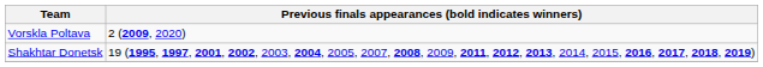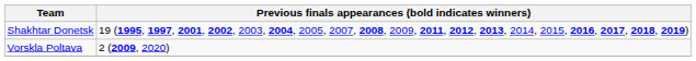 <table class="wikitable">
 <tr>
 <th>Team</th>
 <th>Previous finals appearances (bold indicates winners)</th>
 </tr>
 <tr>
+<td><a href='#'>Shakhtar Donetsk</a></td>
+<td>19 (<strong><a href='#'>1995</a></strong>, <strong><a href='#'>1997</a></strong>, <strong><a href='#'>2001</a></strong>, <strong><a href='#'>2002</a></strong>, <a href='#'>2003</a>, <strong><a href='#'>2004</a></strong>, <a href='#'>2005</a>, <a href='#'>2007</a>, <strong><a href='#'>2008</a></strong>, <a href='#'>2009</a>, <strong><a href='#'>2011</a></strong>, <strong><a href='#'>2012</a></strong>, <strong><a href='#'>2013</a></strong>, <a href='#'>2014</a>, <a href='#'>2015</a>, <strong><a href='#'>2016</a></strong>, <strong><a href='#'>2017</a></strong>, <strong><a href='#'>2018</a></strong>, <strong><a href='#'>2019</a></strong>)</td>
+</tr>
+<tr>
 <td><a href='#'>Vorskla Poltava</a></td>
 <td>2 (<strong><a href='#'>2009</a></strong>, <a href='#'>2020</a>)</td>
 </tr>
 <tr>
-<td><a href='#'>Shakhtar Donetsk</a></td>
-<td>19 (<strong><a href='#'>1995</a></strong>, <strong><a href='#'>1997</a></strong>, <strong><a href='#'>2001</a></strong>, <strong><a href='#'>2002</a></strong>, <a href='#'>2003</a>, <strong><a href='#'>2004</a></strong>, <a href='#'>2005</a>, <a href='#'>2007</a>, <strong><a href='#'>2008</a></strong>, <a href='#'>2009</a>, <strong><a href='#'>2011</a></strong>, <strong><a href='#'>2012</a></strong>, <strong><a href='#'>2013</a></strong>, <a href='#'>2014</a>, <a href='#'>2015</a>, <strong><a href='#'>2016</a></strong>, <strong><a href='#'>2017</a></strong>, <strong><a href='#'>2018</a></strong>, <strong><a href='#'>2019</a></strong>)</td>
-</tr>
-<tr>
 </tr>
 </table>
